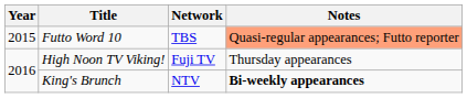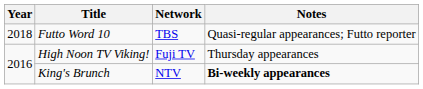 <table class="wikitable">
 <tr>
 <th>Year</th>
 <th>Title</th>
 <th>Network</th>
 <th>Notes</th>
 </tr>
 <tr>
-<td>2015</td>
+<td>2018</td>
 <td><em>Futto Word 10</em></td>
 <td><a href='#'>TBS</a></td>
-<td style="background: lightsalmon;">Quasi-regular appearances; Futto reporter</td>
+<td>Quasi-regular appearances; Futto reporter</td>
 </tr>
 <tr>
 <td rowspan="2">2016</td>
 <td><em>High Noon TV Viking!</em></td>
 <td><a href='#'>Fuji TV</a></td>
 <td>Thursday appearances</td>
 </tr>
 <tr>
 <td><em>King's Brunch</em></td>
 <td><a href='#'>NTV</a></td>
 <td><strong>Bi-weekly appearances</strong></td>
 </tr>
 </table>
